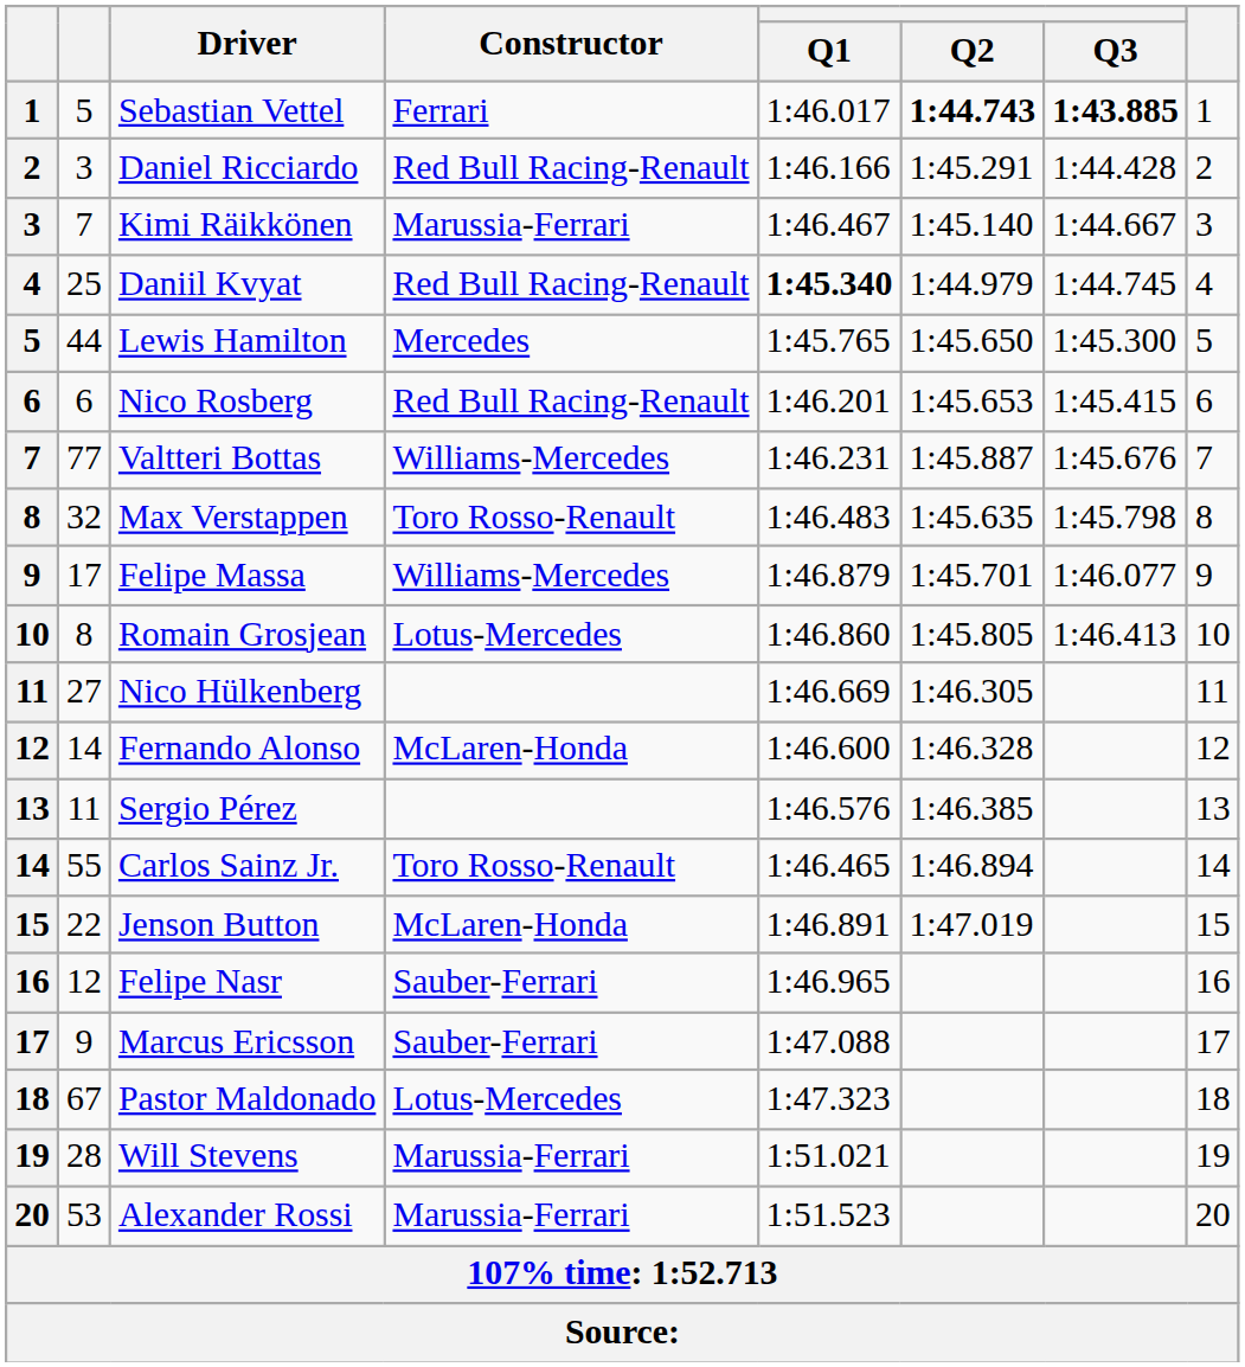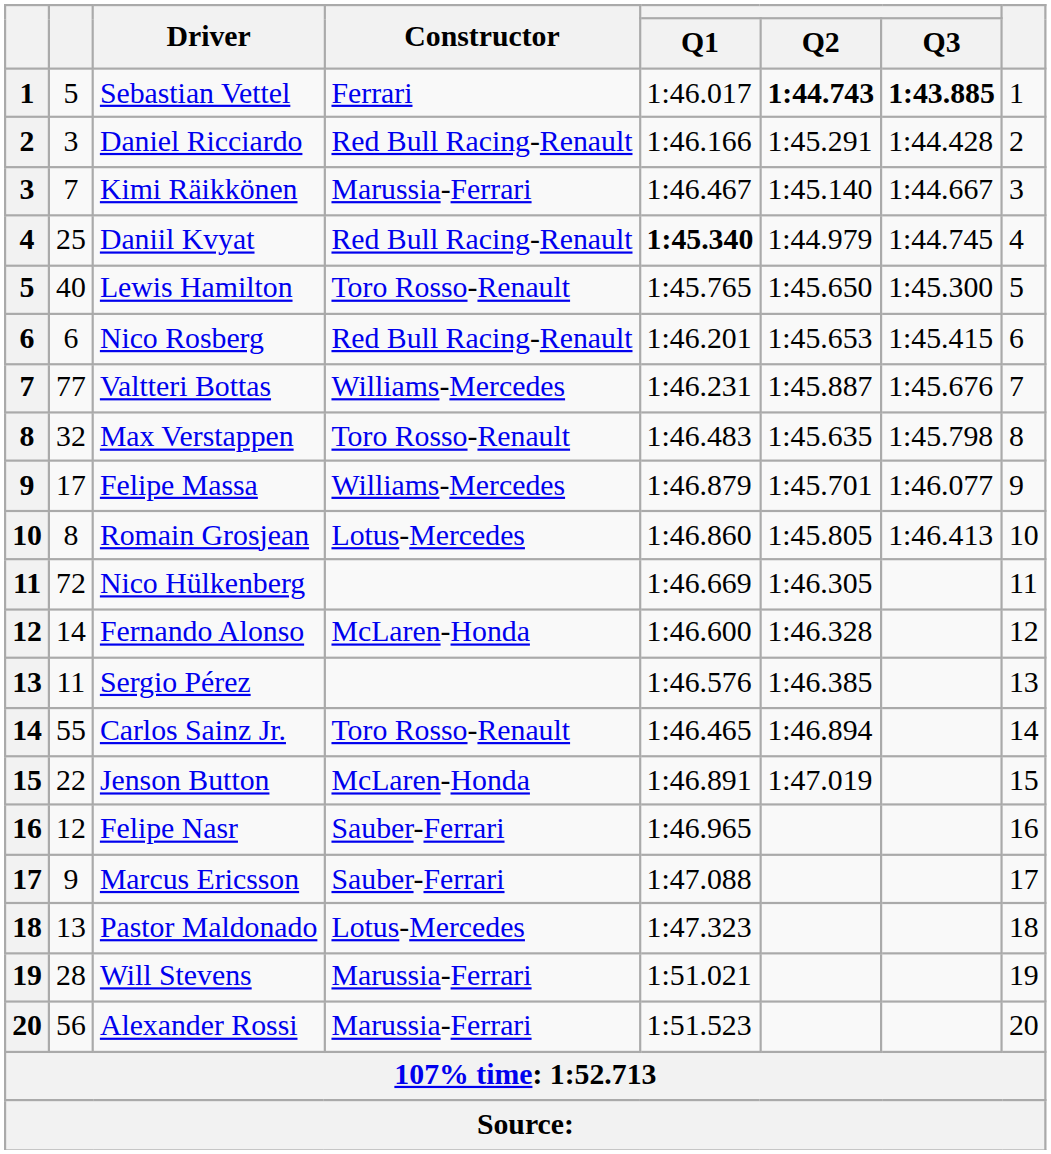 <table class="wikitable sortable" style="font-size: 85%;">
 <tr>
 <th rowspan="2"></th>
 <th rowspan="2"></th>
 <th rowspan="2">Driver</th>
 <th rowspan="2">Constructor</th>
 <th colspan="3"></th>
 <th rowspan="2"></th>
 </tr>
 <tr>
 <th>Q1</th>
 <th>Q2</th>
 <th>Q3</th>
 </tr>
 <tr>
 <th>1</th>
 <td style="text-align:center">5</td>
 <td> <a href='#'>Sebastian Vettel</a></td>
 <td><a href='#'>Ferrari</a></td>
 <td>1:46.017</td>
 <td><strong>1:44.743</strong></td>
 <td><strong>1:43.885</strong></td>
 <td>1</td>
 </tr>
 <tr>
 <th>2</th>
 <td style="text-align:center">3</td>
 <td> <a href='#'>Daniel Ricciardo</a></td>
 <td><a href='#'>Red Bull Racing</a>-<a href='#'>Renault</a></td>
 <td>1:46.166</td>
 <td>1:45.291</td>
 <td>1:44.428</td>
 <td>2</td>
 </tr>
 <tr>
 <th>3</th>
 <td style="text-align:center">7</td>
 <td> <a href='#'>Kimi Räikkönen</a></td>
 <td><a href='#'>Marussia</a>-<a href='#'>Ferrari</a></td>
 <td>1:46.467</td>
 <td>1:45.140</td>
 <td>1:44.667</td>
 <td>3</td>
 </tr>
 <tr>
 <th>4</th>
 <td style="text-align:center">25</td>
 <td> <a href='#'>Daniil Kvyat</a></td>
 <td><a href='#'>Red Bull Racing</a>-<a href='#'>Renault</a></td>
 <td><strong>1:45.340</strong></td>
 <td>1:44.979</td>
 <td>1:44.745</td>
 <td>4</td>
 </tr>
 <tr>
 <th>5</th>
-<td style="text-align:center">44</td>
+<td style="text-align:center">40</td>
 <td> <a href='#'>Lewis Hamilton</a></td>
-<td><a href='#'>Mercedes</a></td>
+<td><a href='#'>Toro Rosso</a>-<a href='#'>Renault</a></td>
 <td>1:45.765</td>
 <td>1:45.650</td>
 <td>1:45.300</td>
 <td>5</td>
 </tr>
 <tr>
 <th>6</th>
 <td style="text-align:center">6</td>
 <td> <a href='#'>Nico Rosberg</a></td>
 <td><a href='#'>Red Bull Racing</a>-<a href='#'>Renault</a></td>
 <td>1:46.201</td>
 <td>1:45.653</td>
 <td>1:45.415</td>
 <td>6</td>
 </tr>
 <tr>
 <th>7</th>
 <td style="text-align:center">77</td>
 <td> <a href='#'>Valtteri Bottas</a></td>
 <td><a href='#'>Williams</a>-<a href='#'>Mercedes</a></td>
 <td>1:46.231</td>
 <td>1:45.887</td>
 <td>1:45.676</td>
 <td>7</td>
 </tr>
 <tr>
 <th>8</th>
 <td style="text-align:center">32</td>
 <td> <a href='#'>Max Verstappen</a></td>
 <td><a href='#'>Toro Rosso</a>-<a href='#'>Renault</a></td>
 <td>1:46.483</td>
 <td>1:45.635</td>
 <td>1:45.798</td>
 <td>8</td>
 </tr>
 <tr>
 <th>9</th>
 <td style="text-align:center">17</td>
 <td> <a href='#'>Felipe Massa</a></td>
 <td><a href='#'>Williams</a>-<a href='#'>Mercedes</a></td>
 <td>1:46.879</td>
 <td>1:45.701</td>
 <td>1:46.077</td>
 <td>9</td>
 </tr>
 <tr>
 <th>10</th>
 <td style="text-align:center">8</td>
 <td> <a href='#'>Romain Grosjean</a></td>
 <td><a href='#'>Lotus</a>-<a href='#'>Mercedes</a></td>
 <td>1:46.860</td>
 <td>1:45.805</td>
 <td>1:46.413</td>
 <td>10</td>
 </tr>
 <tr>
 <th>11</th>
-<td style="text-align:center">27</td>
+<td style="text-align:center">72</td>
 <td> <a href='#'>Nico Hülkenberg</a></td>
 <td></td>
 <td>1:46.669</td>
 <td>1:46.305</td>
 <td></td>
 <td>11</td>
 </tr>
 <tr>
 <th>12</th>
 <td align="center">14</td>
 <td> <a href='#'>Fernando Alonso</a></td>
 <td><a href='#'>McLaren</a>-<a href='#'>Honda</a></td>
 <td>1:46.600</td>
 <td>1:46.328</td>
 <td></td>
 <td>12</td>
 </tr>
 <tr>
 <th>13</th>
 <td style="text-align:center">11</td>
 <td> <a href='#'>Sergio Pérez</a></td>
 <td></td>
 <td>1:46.576</td>
 <td>1:46.385</td>
 <td></td>
 <td>13</td>
 </tr>
 <tr>
 <th>14</th>
 <td style="text-align:center">55</td>
 <td> <a href='#'>Carlos Sainz Jr.</a></td>
 <td><a href='#'>Toro Rosso</a>-<a href='#'>Renault</a></td>
 <td>1:46.465</td>
 <td>1:46.894</td>
 <td></td>
 <td>14</td>
 </tr>
 <tr>
 <th>15</th>
 <td style="text-align:center">22</td>
 <td> <a href='#'>Jenson Button</a></td>
 <td><a href='#'>McLaren</a>-<a href='#'>Honda</a></td>
 <td>1:46.891</td>
 <td>1:47.019</td>
 <td></td>
 <td>15</td>
 </tr>
 <tr>
 <th>16</th>
 <td style="text-align:center">12</td>
 <td> <a href='#'>Felipe Nasr</a></td>
 <td><a href='#'>Sauber</a>-<a href='#'>Ferrari</a></td>
 <td>1:46.965</td>
 <td></td>
 <td></td>
 <td>16</td>
 </tr>
 <tr>
 <th>17</th>
 <td style="text-align:center">9</td>
 <td> <a href='#'>Marcus Ericsson</a></td>
 <td><a href='#'>Sauber</a>-<a href='#'>Ferrari</a></td>
 <td>1:47.088</td>
 <td></td>
 <td></td>
 <td>17</td>
 </tr>
 <tr>
 <th>18</th>
-<td style="text-align:center">67</td>
+<td style="text-align:center">13</td>
 <td> <a href='#'>Pastor Maldonado</a></td>
 <td><a href='#'>Lotus</a>-<a href='#'>Mercedes</a></td>
 <td>1:47.323</td>
 <td></td>
 <td></td>
 <td>18</td>
 </tr>
 <tr>
 <th>19</th>
 <td style="text-align:center">28</td>
 <td> <a href='#'>Will Stevens</a></td>
 <td><a href='#'>Marussia</a>-<a href='#'>Ferrari</a></td>
 <td>1:51.021</td>
 <td></td>
 <td></td>
 <td>19</td>
 </tr>
 <tr>
 <th>20</th>
-<td style="text-align:center">53</td>
+<td style="text-align:center">56</td>
 <td> <a href='#'>Alexander Rossi</a></td>
 <td><a href='#'>Marussia</a>-<a href='#'>Ferrari</a></td>
 <td>1:51.523</td>
 <td></td>
 <td></td>
 <td>20</td>
 </tr>
 <tr>
 <th colspan=8><a href='#'>107% time</a>: 1:52.713</th>
 </tr>
 <tr>
 <th colspan=8>Source:</th>
 </tr>
 </table>
